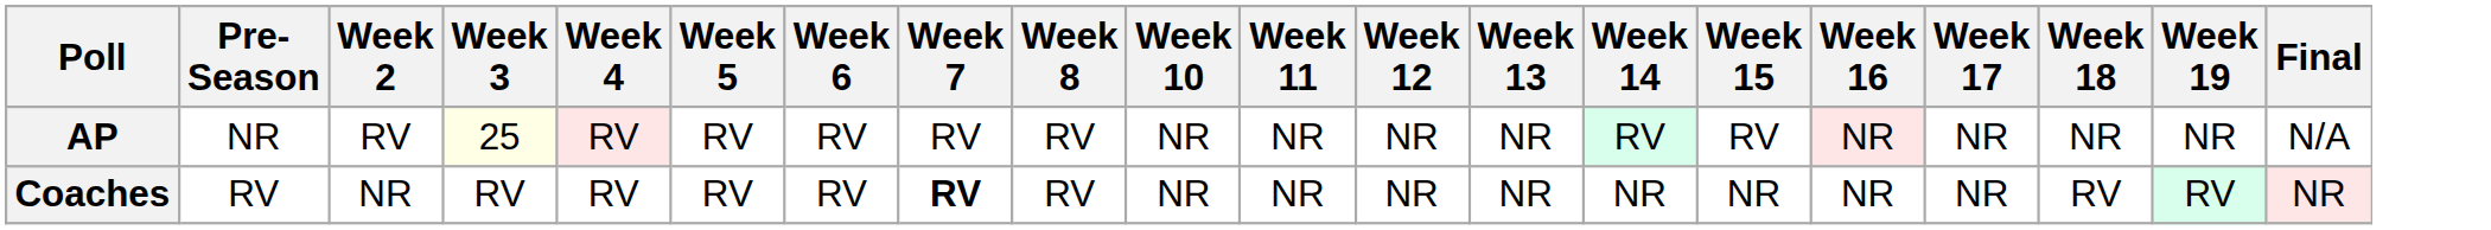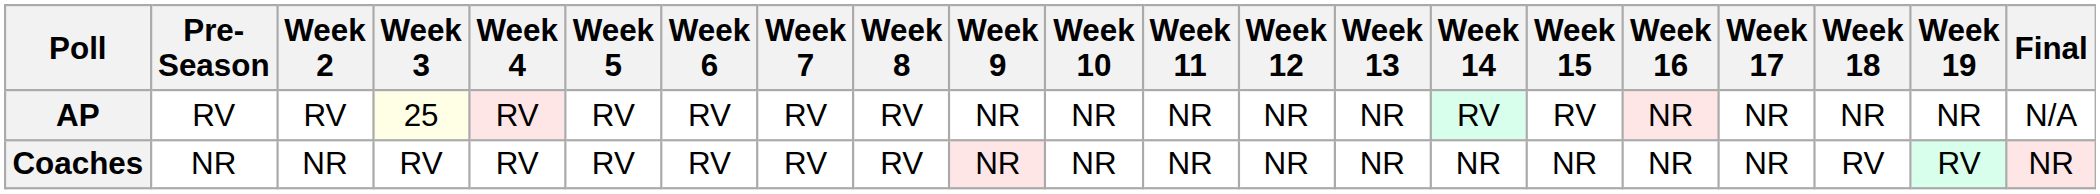 <table class="wikitable" style="white-space:nowrap;font-size:90%">
 <tr>
 <th>Poll</th>
 <th>Pre-<br>Season</th>
 <th>Week<br>2</th>
 <th>Week<br>3</th>
 <th>Week<br>4</th>
 <th>Week<br>5</th>
 <th>Week<br>6</th>
 <th>Week<br>7</th>
 <th>Week<br>8</th>
+<th>Week<br>9</th>
 <th>Week<br>10</th>
 <th>Week<br>11</th>
 <th>Week<br>12</th>
 <th>Week<br>13</th>
 <th>Week<br>14</th>
 <th>Week<br>15</th>
 <th>Week<br>16</th>
 <th>Week<br>17</th>
 <th>Week<br>18</th>
 <th>Week<br>19</th>
 <th>Final</th>
 </tr>
 <tr style="text-align:center;">
 <th>AP</th>
-<td style="background:#FFF;">NR</td>
+<td style="background:#FFF;">RV</td>
 <td style="background:#FFF;">RV</td>
 <td style="background:#FFFFE6;">25</td>
 <td style="background:#FFE6E6;">RV</td>
 <td style="background:#FFF;">RV</td>
 <td style="background:#FFF;">RV</td>
 <td style="background:#FFF;">RV</td>
 <td style="background:#FFF;">RV</td>
+<td style="background:#FFF;">NR</td>
 <td style="background:#FFF;">NR</td>
 <td style="background:#FFF;">NR</td>
 <td style="background:#FFF;">NR</td>
 <td style="background:#FFF;">NR</td>
 <td style="background:#D8FFEB;">RV</td>
 <td style="background:#FFF;">RV</td>
 <td style="background:#FFE6E6;">NR</td>
 <td style="background:#FFF;">NR</td>
 <td style="background:#FFF;">NR</td>
 <td style="background:#FFF;">NR</td>
 <td style="background:#FFF;">N/A</td>
 </tr>
 <tr style="text-align:center;">
 <th>Coaches</th>
-<td style="background:#FFF;">RV</td>
+<td style="background:#FFF;">NR</td>
 <td style="background:#FFF;">NR</td>
 <td style="background:#FFF;">RV</td>
 <td style="background:#FFF;">RV</td>
 <td style="background:#FFF;">RV</td>
 <td style="background:#FFF;">RV</td>
-<td style="background:#FFF;"><strong>RV</strong></td>
 <td style="background:#FFF;">RV</td>
+<td style="background:#FFF;">RV</td>
+<td style="background:#FFE6E6;">NR</td>
 <td style="background:#FFF;">NR</td>
 <td style="background:#FFF;">NR</td>
 <td style="background:#FFF;">NR</td>
 <td style="background:#FFF;">NR</td>
 <td style="background:#FFF;">NR</td>
 <td style="background:#FFF;">NR</td>
 <td style="background:#FFF;">NR</td>
 <td style="background:#FFF;">NR</td>
 <td style="background:#FFF;">RV</td>
 <td style="background:#D8FFEB;">RV</td>
 <td style="background:#FFE6E6;">NR</td>
 </tr>
 </table>
